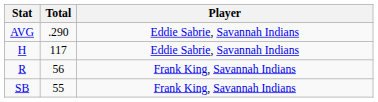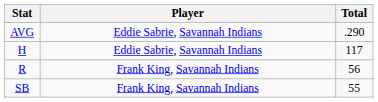 <table class="wikitable" width="40%" style="text-align:center;">
 <tr>
 <th width="5%">Stat</th>
+<th width="60%">Player</th>
 <th width="5%">Total</th>
-<th width="60%">Player</th>
 </tr>
 <tr>
 <td><a href='#'>AVG</a></td>
+<td><a href='#'>Eddie Sabrie</a>, <a href='#'>Savannah Indians</a></td>
 <td>.290</td>
-<td><a href='#'>Eddie Sabrie</a>, <a href='#'>Savannah Indians</a></td>
 </tr>
 <tr>
 <td><a href='#'>H</a></td>
+<td><a href='#'>Eddie Sabrie</a>, <a href='#'>Savannah Indians</a></td>
 <td>117</td>
-<td><a href='#'>Eddie Sabrie</a>, <a href='#'>Savannah Indians</a></td>
 </tr>
 <tr>
 <td><a href='#'>R</a></td>
+<td><a href='#'>Frank King</a>, <a href='#'>Savannah Indians</a></td>
 <td>56</td>
-<td><a href='#'>Frank King</a>, <a href='#'>Savannah Indians</a></td>
 </tr>
 <tr>
 <td><a href='#'>SB</a></td>
+<td><a href='#'>Frank King</a>, <a href='#'>Savannah Indians</a></td>
 <td>55</td>
-<td><a href='#'>Frank King</a>, <a href='#'>Savannah Indians</a></td>
 </tr>
 </table>
